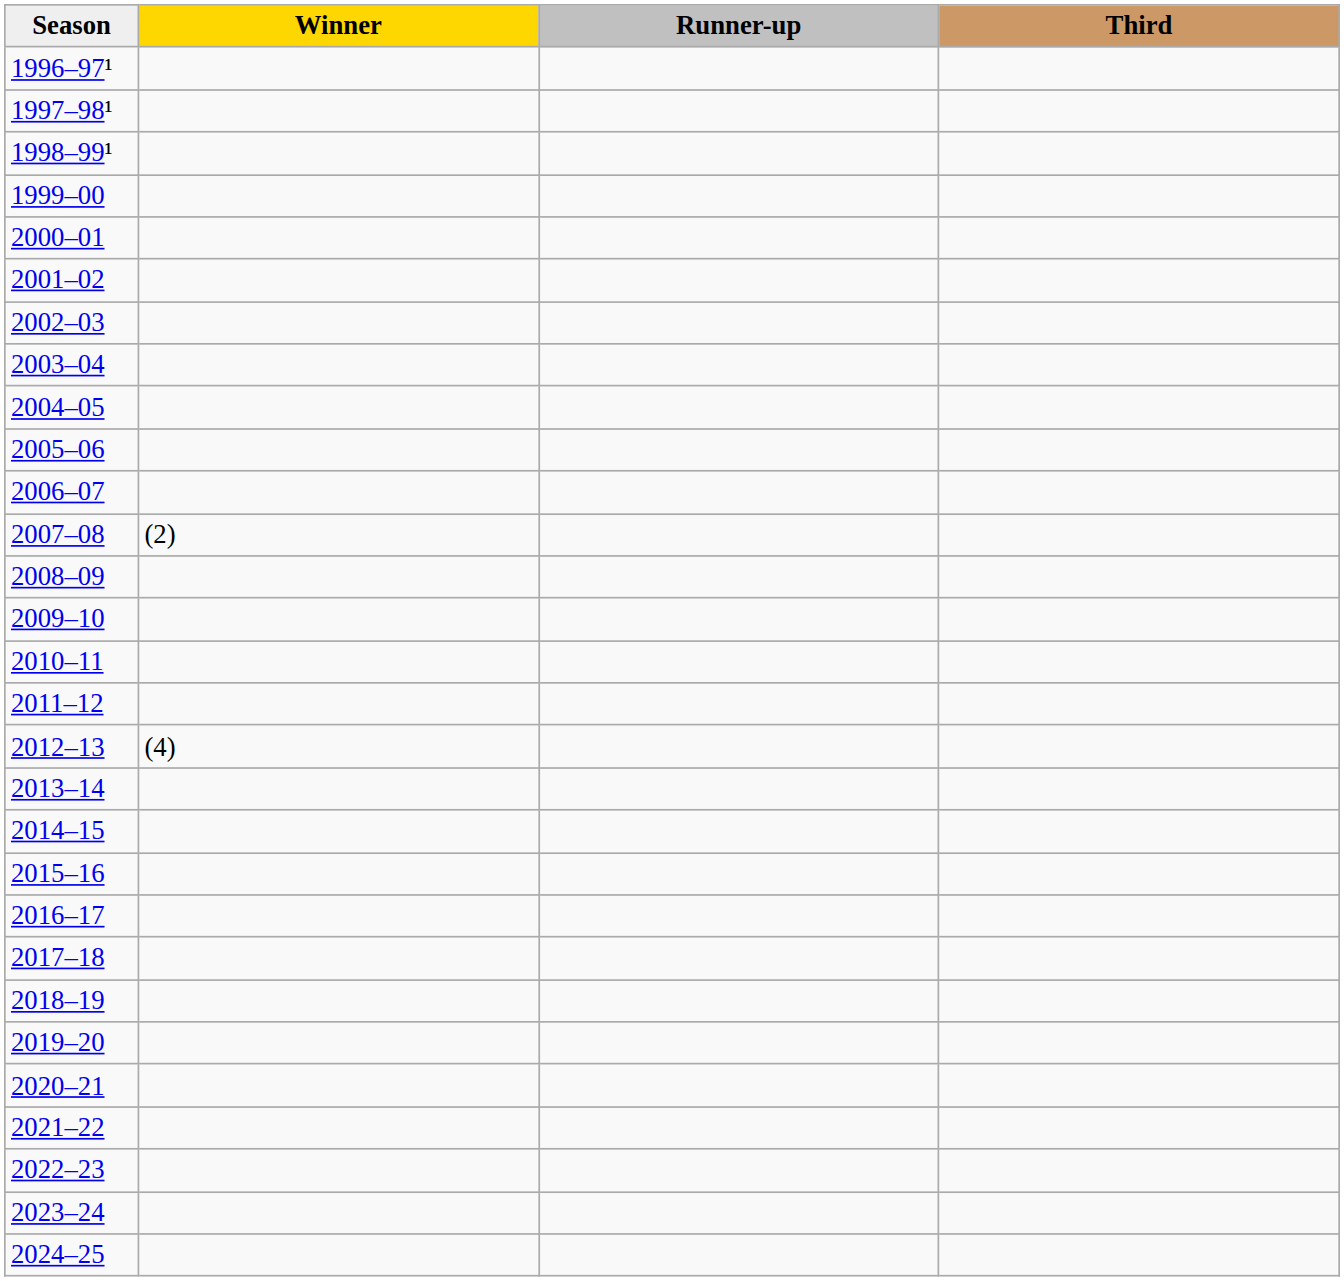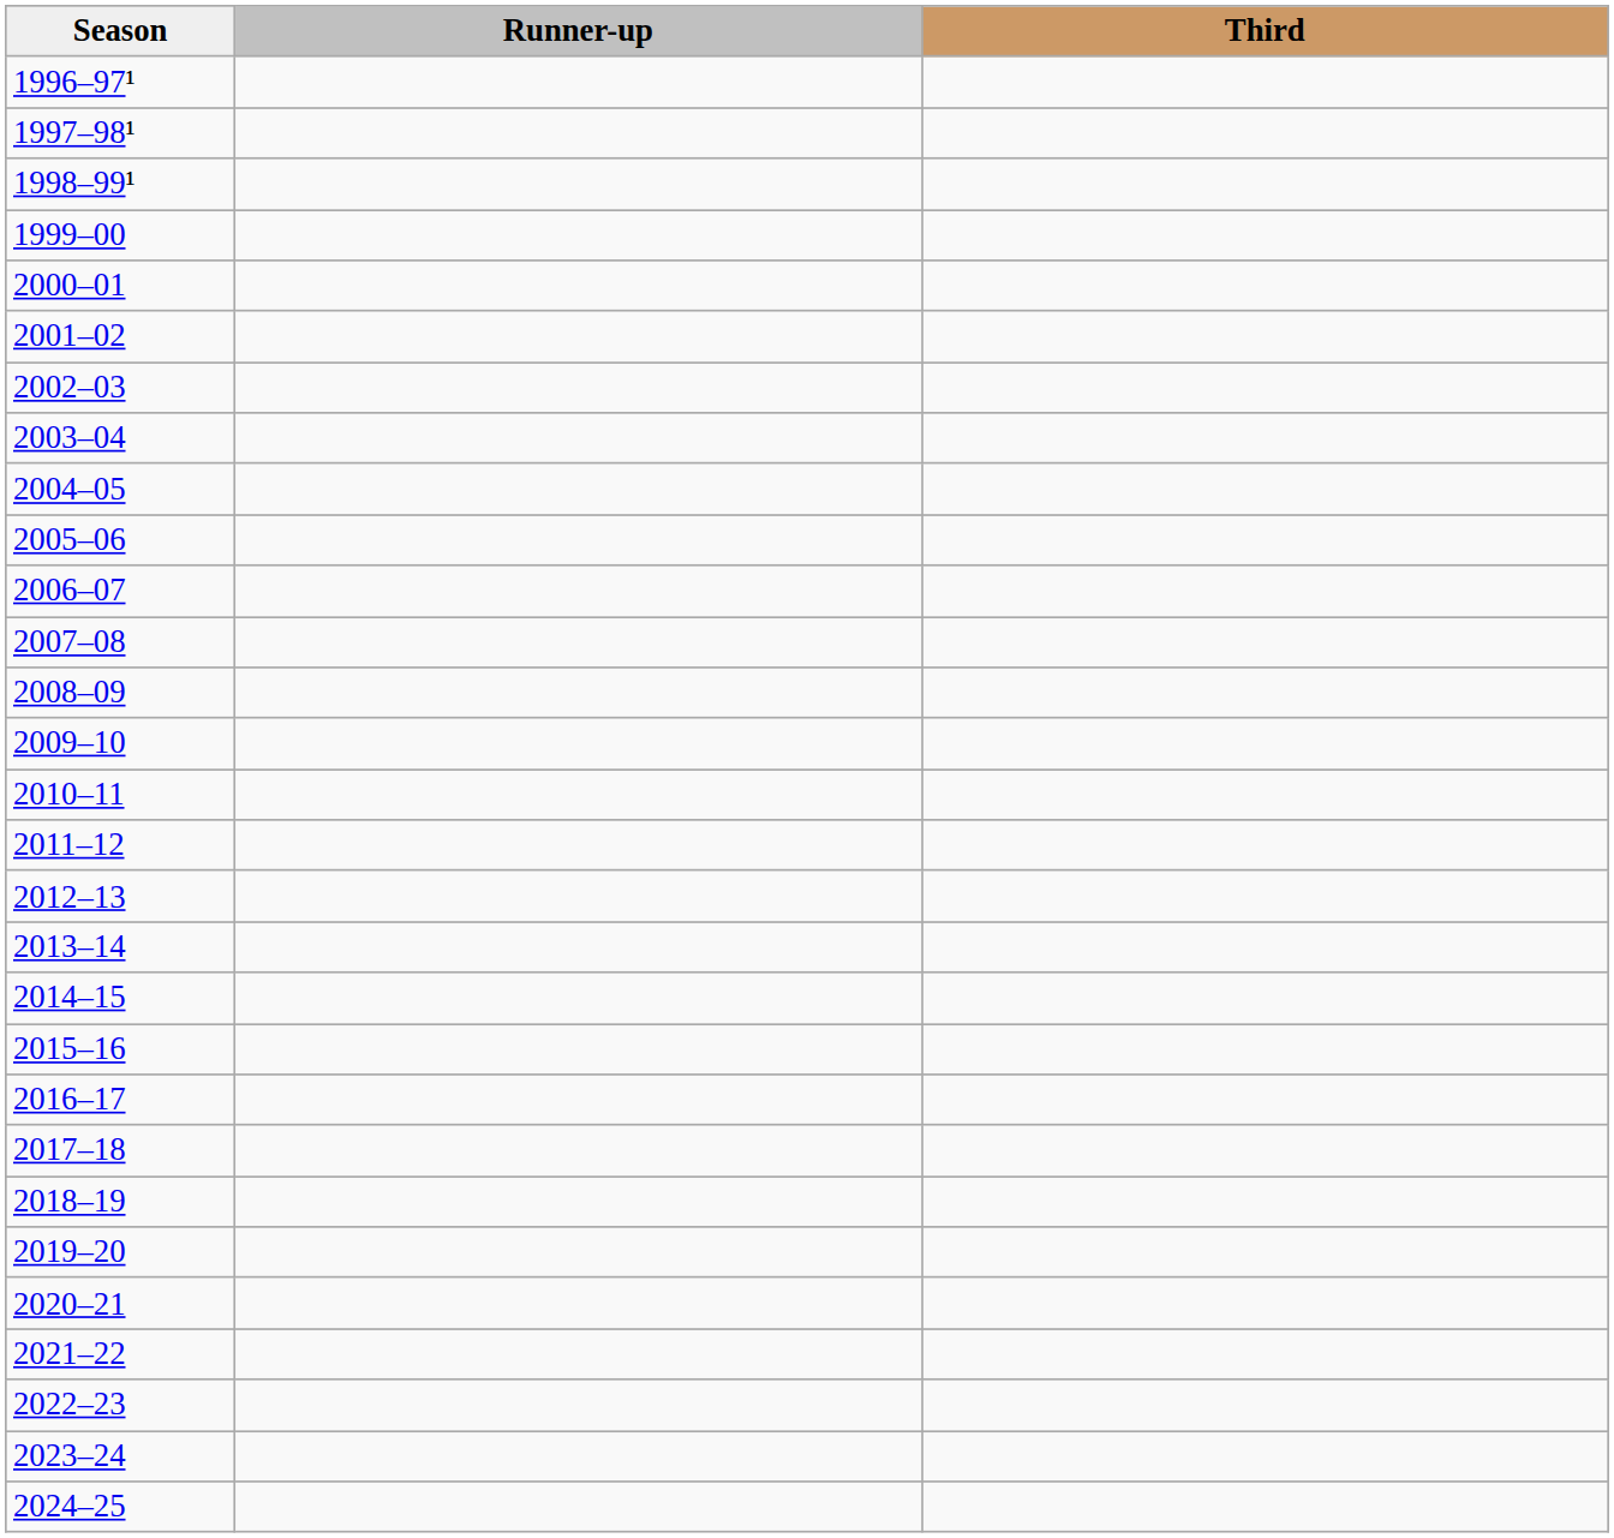 <table class="wikitable sortable" style="width:800px;">
 <tr>
 <th style="width:10%; background:#efefef;">Season</th>
-<th style="width:30%; background:gold">Winner</th>
 <th style="width:30%; background:silver">Runner-up</th>
 <th style="width:30%; background:#CC9966">Third</th>
 </tr>
 <tr>
 <td><a href='#'>1996–97</a>¹</td>
 <td></td>
 <td></td>
-<td></td>
 </tr>
 <tr>
 <td><a href='#'>1997–98</a>¹</td>
-<td></td>
 <td></td>
 <td></td>
 </tr>
 <tr>
 <td><a href='#'>1998–99</a>¹</td>
 <td></td>
 <td></td>
-<td></td>
 </tr>
 <tr>
 <td><a href='#'>1999–00</a></td>
-<td></td>
 <td></td>
 <td></td>
 </tr>
 <tr>
 <td><a href='#'>2000–01</a></td>
 <td></td>
 <td></td>
-<td></td>
 </tr>
 <tr>
 <td><a href='#'>2001–02</a></td>
-<td></td>
 <td></td>
 <td></td>
 </tr>
 <tr>
 <td><a href='#'>2002–03</a></td>
 <td></td>
 <td></td>
-<td></td>
 </tr>
 <tr>
 <td><a href='#'>2003–04</a></td>
-<td></td>
 <td></td>
 <td></td>
 </tr>
 <tr>
 <td><a href='#'>2004–05</a></td>
 <td></td>
 <td></td>
-<td></td>
 </tr>
 <tr>
 <td><a href='#'>2005–06</a></td>
-<td></td>
 <td></td>
 <td></td>
 </tr>
 <tr>
 <td><a href='#'>2006–07</a></td>
 <td></td>
 <td></td>
-<td></td>
 </tr>
 <tr>
 <td><a href='#'>2007–08</a></td>
-<td> (2)</td>
 <td></td>
 <td></td>
 </tr>
 <tr>
 <td><a href='#'>2008–09</a></td>
 <td></td>
 <td></td>
-<td></td>
 </tr>
 <tr>
 <td><a href='#'>2009–10</a></td>
-<td></td>
 <td></td>
 <td></td>
 </tr>
 <tr>
 <td><a href='#'>2010–11</a></td>
 <td></td>
 <td></td>
-<td></td>
 </tr>
 <tr>
 <td><a href='#'>2011–12</a></td>
 <td></td>
 <td></td>
-<td></td>
 </tr>
 <tr>
 <td><a href='#'>2012–13</a></td>
-<td> (4)</td>
 <td></td>
 <td></td>
 </tr>
 <tr>
 <td><a href='#'>2013–14</a></td>
 <td></td>
 <td></td>
-<td></td>
 </tr>
 <tr>
 <td><a href='#'>2014–15</a></td>
-<td></td>
 <td></td>
 <td></td>
 </tr>
 <tr>
 <td><a href='#'>2015–16</a></td>
 <td></td>
 <td></td>
-<td></td>
 </tr>
 <tr>
 <td><a href='#'>2016–17</a></td>
-<td></td>
 <td></td>
 <td></td>
 </tr>
 <tr>
 <td><a href='#'>2017–18</a></td>
 <td></td>
 <td></td>
-<td></td>
 </tr>
 <tr>
 <td><a href='#'>2018–19</a></td>
-<td></td>
 <td></td>
 <td></td>
 </tr>
 <tr>
 <td><a href='#'>2019–20</a></td>
 <td></td>
 <td></td>
-<td></td>
 </tr>
 <tr>
 <td><a href='#'>2020–21</a></td>
-<td></td>
 <td></td>
 <td></td>
 </tr>
 <tr>
 <td><a href='#'>2021–22</a></td>
 <td></td>
 <td></td>
-<td></td>
 </tr>
 <tr>
 <td><a href='#'>2022–23</a></td>
-<td></td>
 <td></td>
 <td></td>
 </tr>
 <tr>
 <td><a href='#'>2023–24</a></td>
 <td></td>
 <td></td>
-<td></td>
 </tr>
 <tr>
 <td><a href='#'>2024–25</a></td>
 <td></td>
 <td></td>
-<td></td>
 </tr>
 </table>
